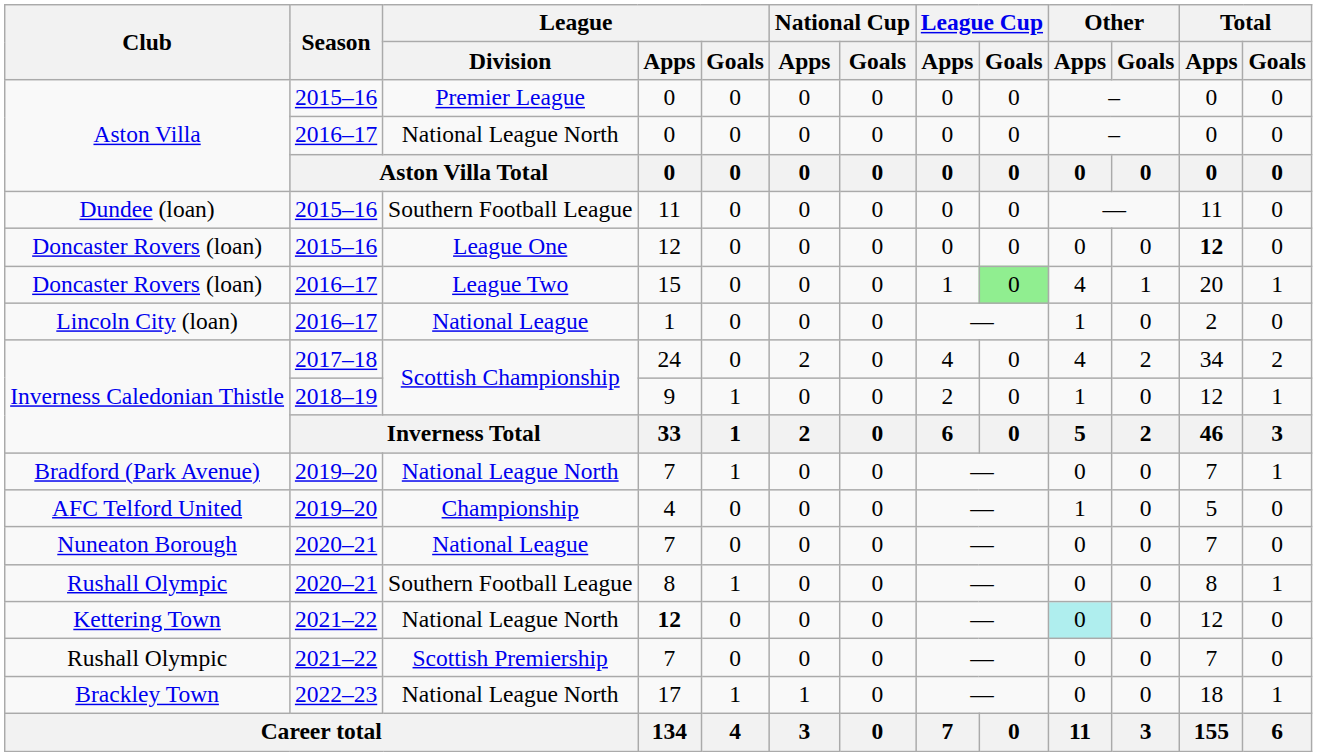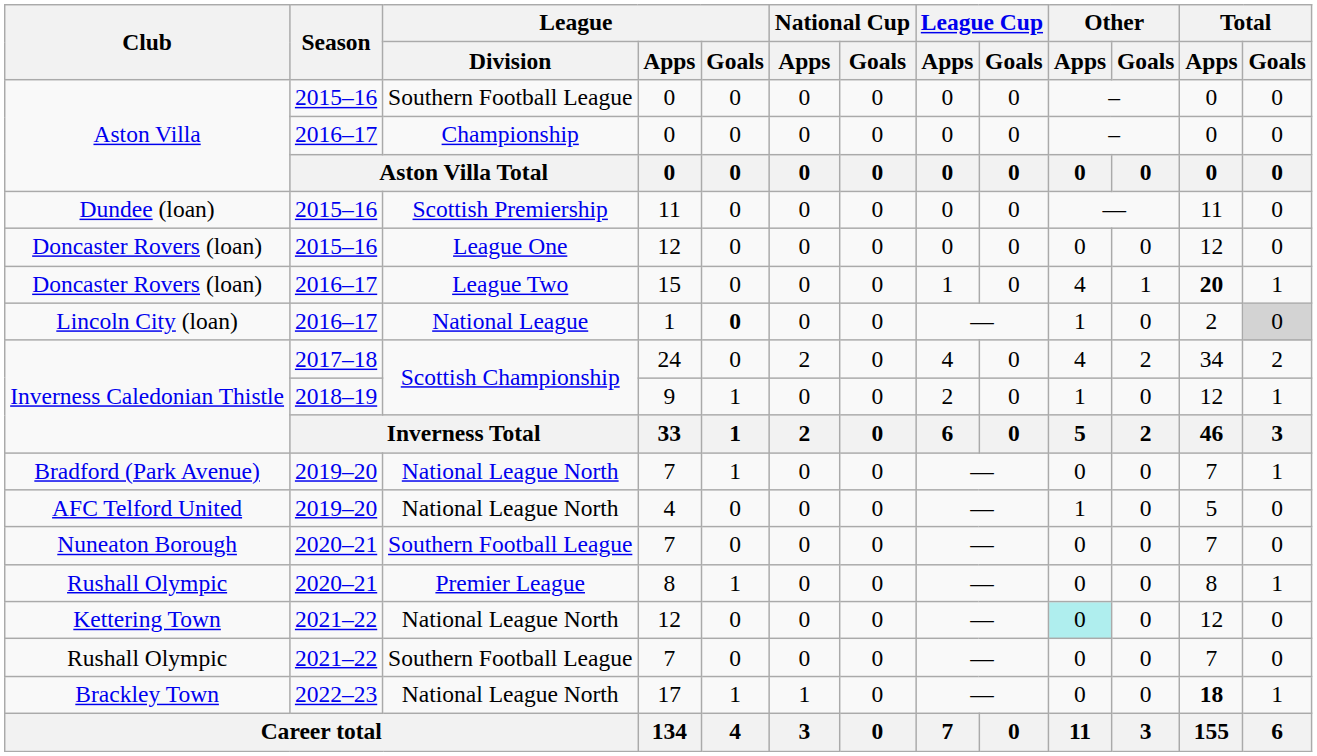 <table class="wikitable" style="text-align:center">
 <tr>
 <th rowspan="2">Club</th>
 <th rowspan="2">Season</th>
 <th colspan="3">League</th>
 <th colspan="2">National Cup</th>
 <th colspan="2"><a href='#'>League Cup</a></th>
 <th colspan="2">Other</th>
 <th colspan="2">Total</th>
 </tr>
 <tr>
 <th>Division</th>
 <th>Apps</th>
 <th>Goals</th>
 <th>Apps</th>
 <th>Goals</th>
 <th>Apps</th>
 <th>Goals</th>
 <th>Apps</th>
 <th>Goals</th>
 <th>Apps</th>
 <th>Goals</th>
 </tr>
 <tr>
 <td rowspan=3><a href='#'>Aston Villa</a></td>
 <td><a href='#'>2015–16</a></td>
-<td><a href='#'>Premier League</a></td>
+<td>Southern Football League</td>
 <td>0</td>
 <td>0</td>
 <td>0</td>
 <td>0</td>
 <td>0</td>
 <td>0</td>
 <td colspan=2>–</td>
 <td>0</td>
 <td>0</td>
 </tr>
 <tr>
 <td><a href='#'>2016–17</a></td>
-<td>National League North</td>
+<td><a href='#'>Championship</a></td>
 <td>0</td>
 <td>0</td>
 <td>0</td>
 <td>0</td>
 <td>0</td>
 <td>0</td>
 <td colspan=2>–</td>
 <td>0</td>
 <td>0</td>
 </tr>
 <tr>
 <th colspan=2>Aston Villa Total</th>
 <th>0</th>
 <th>0</th>
 <th>0</th>
 <th>0</th>
 <th>0</th>
 <th>0</th>
 <th>0</th>
 <th>0</th>
 <th>0</th>
 <th>0</th>
 </tr>
 <tr>
 <td><a href='#'>Dundee</a> (loan)</td>
 <td><a href='#'>2015–16</a></td>
-<td>Southern Football League</td>
+<td><a href='#'>Scottish Premiership</a></td>
 <td>11</td>
 <td>0</td>
 <td>0</td>
 <td>0</td>
 <td>0</td>
 <td>0</td>
 <td colspan="2">—</td>
 <td>11</td>
 <td>0</td>
 </tr>
 <tr>
 <td><a href='#'>Doncaster Rovers</a> (loan)</td>
 <td><a href='#'>2015–16</a></td>
 <td><a href='#'>League One</a></td>
 <td>12</td>
 <td>0</td>
 <td>0</td>
 <td>0</td>
 <td>0</td>
 <td>0</td>
 <td>0</td>
 <td>0</td>
-<td><strong>12</strong></td>
+<td>12</td>
 <td>0</td>
 </tr>
 <tr>
 <td><a href='#'>Doncaster Rovers</a> (loan)</td>
 <td><a href='#'>2016–17</a></td>
 <td><a href='#'>League Two</a></td>
 <td>15</td>
 <td>0</td>
 <td>0</td>
 <td>0</td>
 <td>1</td>
-<td style="background: lightgreen;">0</td>
+<td>0</td>
 <td>4</td>
 <td>1</td>
-<td>20</td>
+<td><strong>20</strong></td>
 <td>1</td>
 </tr>
 <tr>
 <td><a href='#'>Lincoln City</a> (loan)</td>
 <td><a href='#'>2016–17</a></td>
 <td><a href='#'>National League</a></td>
 <td>1</td>
-<td>0</td>
+<td><strong>0</strong></td>
 <td>0</td>
 <td>0</td>
 <td colspan="2">—</td>
 <td>1</td>
 <td>0</td>
 <td>2</td>
-<td>0</td>
+<td style="background: lightgrey;">0</td>
 </tr>
 <tr>
 <td rowspan="3"><a href='#'>Inverness Caledonian Thistle</a></td>
 <td><a href='#'>2017–18</a></td>
 <td rowspan="2"><a href='#'>Scottish Championship</a></td>
 <td>24</td>
 <td>0</td>
 <td>2</td>
 <td>0</td>
 <td>4</td>
 <td>0</td>
 <td>4</td>
 <td>2</td>
 <td>34</td>
 <td>2</td>
 </tr>
 <tr>
 <td><a href='#'>2018–19</a></td>
 <td>9</td>
 <td>1</td>
 <td>0</td>
 <td>0</td>
 <td>2</td>
 <td>0</td>
 <td>1</td>
 <td>0</td>
 <td>12</td>
 <td>1</td>
 </tr>
 <tr>
 <th colspan="2">Inverness Total</th>
 <th>33</th>
 <th>1</th>
 <th>2</th>
 <th>0</th>
 <th>6</th>
 <th>0</th>
 <th>5</th>
 <th>2</th>
 <th>46</th>
 <th>3</th>
 </tr>
 <tr>
 <td><a href='#'>Bradford (Park Avenue)</a></td>
 <td><a href='#'>2019–20</a></td>
 <td><a href='#'>National League North</a></td>
 <td>7</td>
 <td>1</td>
 <td>0</td>
 <td>0</td>
 <td colspan="2">—</td>
 <td>0</td>
 <td>0</td>
 <td>7</td>
 <td>1</td>
 </tr>
 <tr>
 <td><a href='#'>AFC Telford United</a></td>
 <td><a href='#'>2019–20</a></td>
-<td><a href='#'>Championship</a></td>
+<td>National League North</td>
 <td>4</td>
 <td>0</td>
 <td>0</td>
 <td>0</td>
 <td colspan="2">—</td>
 <td>1</td>
 <td>0</td>
 <td>5</td>
 <td>0</td>
 </tr>
 <tr>
 <td><a href='#'>Nuneaton Borough</a></td>
 <td><a href='#'>2020–21</a></td>
-<td><a href='#'>National League</a></td>
+<td><a href='#'>Southern Football League</a></td>
 <td>7</td>
 <td>0</td>
 <td>0</td>
 <td>0</td>
 <td colspan="2">—</td>
 <td>0</td>
 <td>0</td>
 <td>7</td>
 <td>0</td>
 </tr>
 <tr>
 <td><a href='#'>Rushall Olympic</a></td>
 <td><a href='#'>2020–21</a></td>
-<td>Southern Football League</td>
+<td><a href='#'>Premier League</a></td>
 <td>8</td>
 <td>1</td>
 <td>0</td>
 <td>0</td>
 <td colspan="2">—</td>
 <td>0</td>
 <td>0</td>
 <td>8</td>
 <td>1</td>
 </tr>
 <tr>
 <td><a href='#'>Kettering Town</a></td>
 <td><a href='#'>2021–22</a></td>
 <td>National League North</td>
-<td><strong>12</strong></td>
+<td>12</td>
 <td>0</td>
 <td>0</td>
 <td>0</td>
 <td colspan="2">—</td>
 <td style="background: paleturquoise;">0</td>
 <td>0</td>
 <td>12</td>
 <td>0</td>
 </tr>
 <tr>
 <td>Rushall Olympic</td>
 <td><a href='#'>2021–22</a></td>
-<td><a href='#'>Scottish Premiership</a></td>
+<td>Southern Football League</td>
 <td>7</td>
 <td>0</td>
 <td>0</td>
 <td>0</td>
 <td colspan="2">—</td>
 <td>0</td>
 <td>0</td>
 <td>7</td>
 <td>0</td>
 </tr>
 <tr>
 <td><a href='#'>Brackley Town</a></td>
 <td><a href='#'>2022–23</a></td>
 <td>National League North</td>
 <td>17</td>
 <td>1</td>
 <td>1</td>
 <td>0</td>
 <td colspan="2">—</td>
 <td>0</td>
 <td>0</td>
-<td>18</td>
+<td><strong>18</strong></td>
 <td>1</td>
 </tr>
 <tr>
 <th colspan="3">Career total</th>
 <th>134</th>
 <th>4</th>
 <th>3</th>
 <th>0</th>
 <th>7</th>
 <th>0</th>
 <th>11</th>
 <th>3</th>
 <th>155</th>
 <th>6</th>
 </tr>
 </table>
